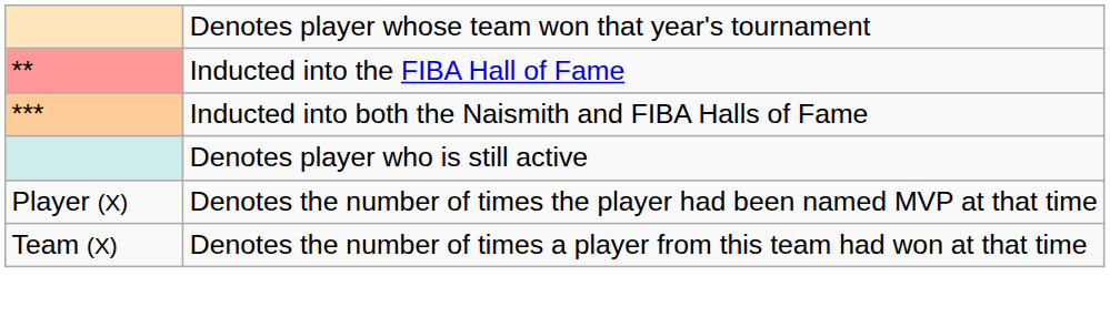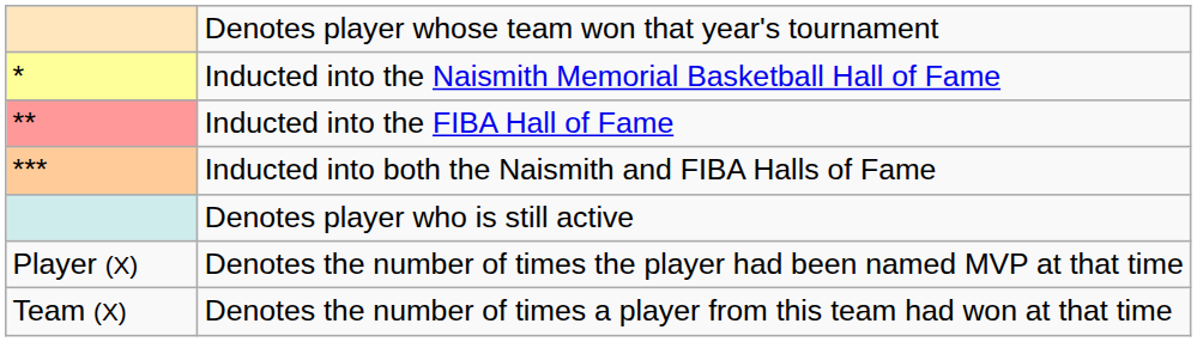 <table class="wikitable">
 <tr>
 <td style="background-color:#FFE6BD; border:1px solid #aaaaaa; width:6em"></td>
 <td>Denotes player whose team won that year's tournament</td>
+</tr>
+<tr>
+<td style="background-color:#FFFF99; border:1px solid #aaaaaa; width:6em">*</td>
+<td>Inducted into the <a href='#'>Naismith Memorial Basketball Hall of Fame</a></td>
 </tr>
 <tr>
 <td style="background-color:#FF9999; border:1px solid #aaaaaa; width:6em">**</td>
 <td>Inducted into the <a href='#'>FIBA Hall of Fame</a></td>
 </tr>
 <tr>
 <td style="background-color:#FFCC99; border:1px solid #aaaaaa; width:6em">***</td>
 <td>Inducted into both the Naismith and FIBA Halls of Fame</td>
 </tr>
 <tr>
 <td style="background-color:#CFECEC; border:1px solid #aaaaaa; width:6em"></td>
 <td>Denotes player who is still active</td>
 </tr>
 <tr>
 <td>Player <small>(X)</small></td>
 <td>Denotes the number of times the player had been named MVP at that time</td>
 </tr>
 <tr>
 <td>Team <small>(X)</small></td>
 <td>Denotes the number of times a player from this team had won at that time</td>
 </tr>
 </table>
